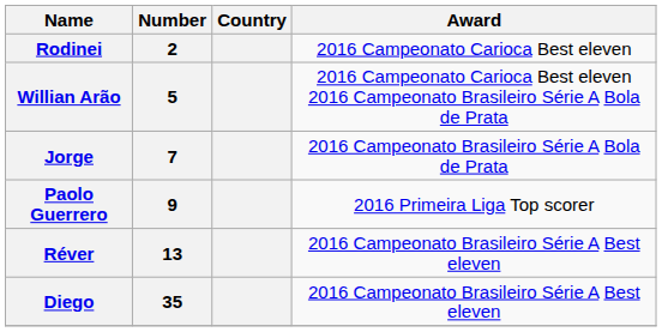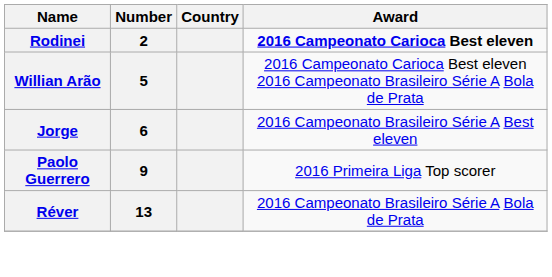 <table class="wikitable" style="font-size: 95%; text-align: center;">
 <tr>
 <th width=100>Name</th>
 <th width=60>Number</th>
 <th width=60>Country</th>
 <th width=300>Award</th>
 </tr>
 <tr>
 <th rowspan="1"><a href='#'>Rodinei</a></th>
 <th rowspan="1">2</th>
 <th rowspan="1"></th>
-<td><a href='#'>2016 Campeonato Carioca</a> Best eleven</td>
+<td><strong><a href='#'>2016 Campeonato Carioca</a> Best eleven</strong></td>
 </tr>
 <tr>
 <th rowspan="1"><a href='#'>Willian Arão</a></th>
 <th rowspan="1">5</th>
 <th rowspan="1"></th>
 <td><a href='#'>2016 Campeonato Carioca</a> Best eleven <br> <a href='#'>2016 Campeonato Brasileiro Série A</a> <a href='#'>Bola de Prata</a></td>
 </tr>
 <tr>
 <th rowspan="1"><a href='#'>Jorge</a></th>
-<th rowspan="1">7</th>
+<th rowspan="1">6</th>
 <th rowspan="1"></th>
-<td><a href='#'>2016 Campeonato Brasileiro Série A</a> <a href='#'>Bola de Prata</a></td>
+<td><a href='#'>2016 Campeonato Brasileiro Série A</a> <a href='#'>Best eleven</a></td>
 </tr>
 <tr>
 <th rowspan="1"><a href='#'>Paolo Guerrero</a></th>
 <th rowspan="1">9</th>
 <th rowspan="1"></th>
 <td><a href='#'>2016 Primeira Liga</a> Top scorer</td>
 </tr>
 <tr>
 <th rowspan="1"><a href='#'>Réver</a></th>
 <th rowspan="1">13</th>
 <th rowspan="1"></th>
-<td><a href='#'>2016 Campeonato Brasileiro Série A</a> <a href='#'>Best eleven</a></td>
-</tr>
-<tr>
-<th rowspan="1"><a href='#'>Diego</a></th>
-<th rowspan="1">35</th>
-<th rowspan="1"></th>
-<td><a href='#'>2016 Campeonato Brasileiro Série A</a> <a href='#'>Best eleven</a></td>
+<td><a href='#'>2016 Campeonato Brasileiro Série A</a> <a href='#'>Bola de Prata</a></td>
 </tr>
 <tr>
 </tr>
 </table>
